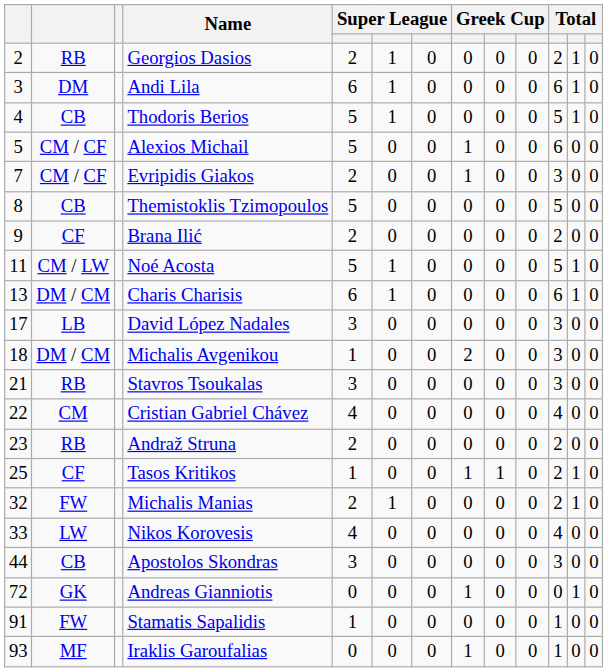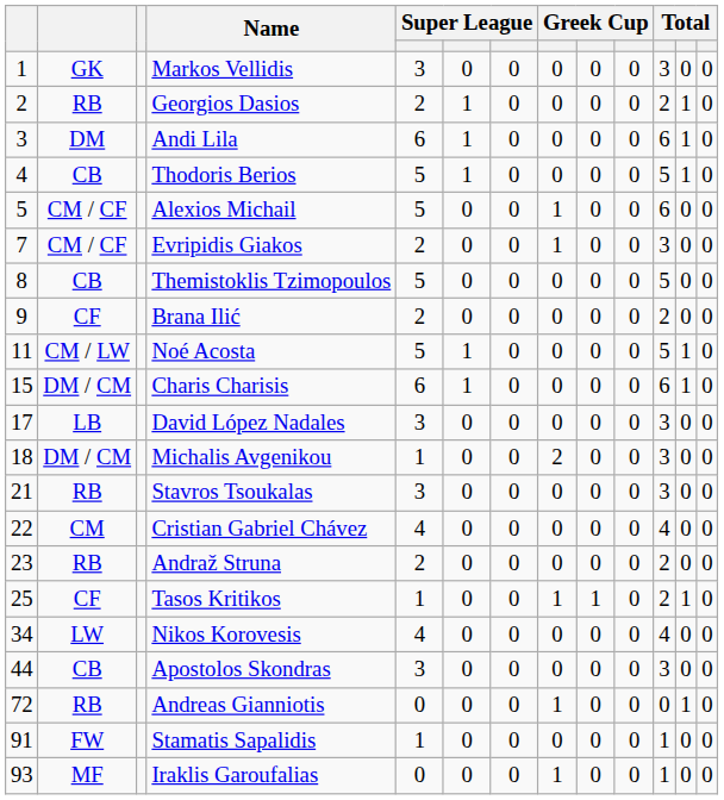 <table class="wikitable sortable" style="text-align:center">
 <tr>
 <th rowspan=2></th>
 <th rowspan=2></th>
 <th rowspan=2></th>
 <th rowspan=2>Name</th>
 <th colspan=3>Super League</th>
 <th colspan=3>Greek Cup</th>
 <th colspan=3>Total</th>
 </tr>
 <tr>
 <th></th>
 <th></th>
 <th></th>
 <th></th>
 <th></th>
 <th></th>
 <th></th>
 <th></th>
 <th></th>
+</tr>
+<tr>
+<td>1</td>
+<td><a href='#'>GK</a></td>
+<td></td>
+<td align=left><a href='#'>Markos Vellidis</a></td>
+<td>3</td>
+<td>0</td>
+<td>0</td>
+<td>0</td>
+<td>0</td>
+<td>0</td>
+<td>3</td>
+<td>0</td>
+<td>0</td>
 </tr>
 <tr>
 <td>2</td>
 <td><a href='#'>RB</a></td>
 <td></td>
 <td align=left><a href='#'>Georgios Dasios</a></td>
 <td>2</td>
 <td>1</td>
 <td>0</td>
 <td>0</td>
 <td>0</td>
 <td>0</td>
 <td>2</td>
 <td>1</td>
 <td>0</td>
 </tr>
 <tr>
 <td>3</td>
 <td><a href='#'>DM</a></td>
 <td></td>
 <td align=left><a href='#'>Andi Lila</a></td>
 <td>6</td>
 <td>1</td>
 <td>0</td>
 <td>0</td>
 <td>0</td>
 <td>0</td>
 <td>6</td>
 <td>1</td>
 <td>0</td>
 </tr>
 <tr>
 <td>4</td>
 <td><a href='#'>CB</a></td>
 <td></td>
 <td align=left><a href='#'>Thodoris Berios</a></td>
 <td>5</td>
 <td>1</td>
 <td>0</td>
 <td>0</td>
 <td>0</td>
 <td>0</td>
 <td>5</td>
 <td>1</td>
 <td>0</td>
 </tr>
 <tr>
 <td>5</td>
 <td><a href='#'>CM</a> / <a href='#'>CF</a></td>
 <td></td>
 <td align=left><a href='#'>Alexios Michail</a></td>
 <td>5</td>
 <td>0</td>
 <td>0</td>
 <td>1</td>
 <td>0</td>
 <td>0</td>
 <td>6</td>
 <td>0</td>
 <td>0</td>
 </tr>
 <tr>
 <td>7</td>
 <td><a href='#'>CM</a> / <a href='#'>CF</a></td>
 <td></td>
 <td align=left><a href='#'>Evripidis Giakos</a></td>
 <td>2</td>
 <td>0</td>
 <td>0</td>
 <td>1</td>
 <td>0</td>
 <td>0</td>
 <td>3</td>
 <td>0</td>
 <td>0</td>
 </tr>
 <tr>
 <td>8</td>
 <td><a href='#'>CB</a></td>
 <td></td>
 <td align=left><a href='#'>Themistoklis Tzimopoulos</a></td>
 <td>5</td>
 <td>0</td>
 <td>0</td>
 <td>0</td>
 <td>0</td>
 <td>0</td>
 <td>5</td>
 <td>0</td>
 <td>0</td>
 </tr>
 <tr>
 <td>9</td>
 <td><a href='#'>CF</a></td>
 <td></td>
 <td align=left><a href='#'>Brana Ilić</a></td>
 <td>2</td>
 <td>0</td>
 <td>0</td>
 <td>0</td>
 <td>0</td>
 <td>0</td>
 <td>2</td>
 <td>0</td>
 <td>0</td>
 </tr>
 <tr>
 <td>11</td>
 <td><a href='#'>CM</a> / <a href='#'>LW</a></td>
 <td></td>
 <td align=left><a href='#'>Noé Acosta</a></td>
 <td>5</td>
 <td>1</td>
 <td>0</td>
 <td>0</td>
 <td>0</td>
 <td>0</td>
 <td>5</td>
 <td>1</td>
 <td>0</td>
 </tr>
 <tr>
-<td>13</td>
+<td>15</td>
 <td><a href='#'>DM</a> / <a href='#'>CM</a></td>
 <td></td>
 <td align=left><a href='#'>Charis Charisis</a></td>
 <td>6</td>
 <td>1</td>
 <td>0</td>
 <td>0</td>
 <td>0</td>
 <td>0</td>
 <td>6</td>
 <td>1</td>
 <td>0</td>
 </tr>
 <tr>
 <td>17</td>
 <td><a href='#'>LB</a></td>
 <td></td>
 <td align=left><a href='#'>David López Nadales</a></td>
 <td>3</td>
 <td>0</td>
 <td>0</td>
 <td>0</td>
 <td>0</td>
 <td>0</td>
 <td>3</td>
 <td>0</td>
 <td>0</td>
 </tr>
 <tr>
 <td>18</td>
 <td><a href='#'>DM</a> / <a href='#'>CM</a></td>
 <td></td>
 <td align=left><a href='#'>Michalis Avgenikou</a></td>
 <td>1</td>
 <td>0</td>
 <td>0</td>
 <td>2</td>
 <td>0</td>
 <td>0</td>
 <td>3</td>
 <td>0</td>
 <td>0</td>
 </tr>
 <tr>
 <td>21</td>
 <td><a href='#'>RB</a></td>
 <td></td>
 <td align=left><a href='#'>Stavros Tsoukalas</a></td>
 <td>3</td>
 <td>0</td>
 <td>0</td>
 <td>0</td>
 <td>0</td>
 <td>0</td>
 <td>3</td>
 <td>0</td>
 <td>0</td>
 </tr>
 <tr>
 <td>22</td>
 <td><a href='#'>CM</a></td>
 <td></td>
 <td align=left><a href='#'>Cristian Gabriel Chávez</a></td>
 <td>4</td>
 <td>0</td>
 <td>0</td>
 <td>0</td>
 <td>0</td>
 <td>0</td>
 <td>4</td>
 <td>0</td>
 <td>0</td>
 </tr>
 <tr>
 <td>23</td>
 <td><a href='#'>RB</a></td>
 <td></td>
 <td align=left><a href='#'>Andraž Struna</a></td>
 <td>2</td>
 <td>0</td>
 <td>0</td>
 <td>0</td>
 <td>0</td>
 <td>0</td>
 <td>2</td>
 <td>0</td>
 <td>0</td>
 </tr>
 <tr>
 <td>25</td>
 <td><a href='#'>CF</a></td>
 <td></td>
 <td align=left><a href='#'>Tasos Kritikos</a></td>
 <td>1</td>
 <td>0</td>
 <td>0</td>
 <td>1</td>
 <td>1</td>
 <td>0</td>
 <td>2</td>
 <td>1</td>
 <td>0</td>
 </tr>
 <tr>
-<td>32</td>
-<td><a href='#'>FW</a></td>
-<td></td>
-<td align=left><a href='#'>Michalis Manias</a></td>
-<td>2</td>
-<td>1</td>
-<td>0</td>
-<td>0</td>
-<td>0</td>
-<td>0</td>
-<td>2</td>
-<td>1</td>
-<td>0</td>
-</tr>
-<tr>
-<td>33</td>
+<td>34</td>
 <td><a href='#'>LW</a></td>
 <td></td>
 <td align=left><a href='#'>Nikos Korovesis</a></td>
 <td>4</td>
 <td>0</td>
 <td>0</td>
 <td>0</td>
 <td>0</td>
 <td>0</td>
 <td>4</td>
 <td>0</td>
 <td>0</td>
 </tr>
 <tr>
 <td>44</td>
 <td><a href='#'>CB</a></td>
 <td></td>
 <td align=left><a href='#'>Apostolos Skondras</a></td>
 <td>3</td>
 <td>0</td>
 <td>0</td>
 <td>0</td>
 <td>0</td>
 <td>0</td>
 <td>3</td>
 <td>0</td>
 <td>0</td>
 </tr>
 <tr>
 <td>72</td>
-<td><a href='#'>GK</a></td>
+<td><a href='#'>RB</a></td>
 <td></td>
 <td align=left><a href='#'>Andreas Gianniotis</a></td>
 <td>0</td>
 <td>0</td>
 <td>0</td>
 <td>1</td>
 <td>0</td>
 <td>0</td>
 <td>0</td>
 <td>1</td>
 <td>0</td>
 </tr>
 <tr>
 <td>91</td>
 <td><a href='#'>FW</a></td>
 <td></td>
 <td align=left><a href='#'>Stamatis Sapalidis</a></td>
 <td>1</td>
 <td>0</td>
 <td>0</td>
 <td>0</td>
 <td>0</td>
 <td>0</td>
 <td>1</td>
 <td>0</td>
 <td>0</td>
 </tr>
 <tr>
 <td>93</td>
 <td><a href='#'>MF</a></td>
 <td></td>
 <td align=left><a href='#'>Iraklis Garoufalias</a></td>
 <td>0</td>
 <td>0</td>
 <td>0</td>
 <td>1</td>
 <td>0</td>
 <td>0</td>
 <td>1</td>
 <td>0</td>
 <td>0</td>
 </tr>
 </table>
